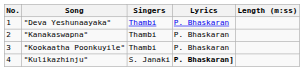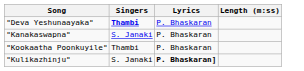 <table class="wikitable" style="font-size:95%;">
 <tr>
-<th>No.</th>
 <th>Song</th>
 <th>Singers</th>
 <th>Lyrics</th>
 <th>Length (m:ss)</th>
 </tr>
 <tr>
-<td>1</td>
 <td>"Deva Yeshunaayaka"</td>
-<td><a href='#'>Thambi</a></td>
+<td><strong><a href='#'>Thambi</a></strong></td>
 <td><a href='#'>P. Bhaskaran</a></td>
 <td></td>
 </tr>
 <tr>
-<td>2</td>
 <td>"Kanakaswapna"</td>
-<td>Thambi</td>
+<td><a href='#'>S. Janaki</a></td>
 <td>P. Bhaskaran</td>
 <td></td>
 </tr>
 <tr>
-<td>3</td>
 <td>"Kookaatha Poonkuyile"</td>
 <td>Thambi</td>
 <td>P. Bhaskaran</td>
 <td></td>
 </tr>
 <tr>
-<td>4</td>
 <td>"Kulikazhinju"</td>
 <td>S. Janaki</td>
 <td><strong>P. Bhaskaran]</strong></td>
 <td></td>
 </tr>
 </table>
